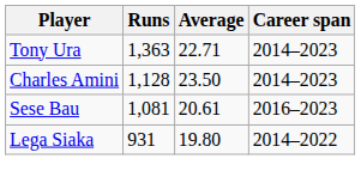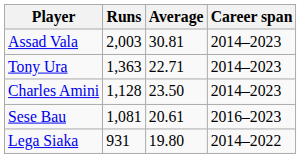 <table class="wikitable">
 <tr>
 <th>Player</th>
 <th>Runs</th>
 <th>Average</th>
 <th>Career span</th>
+</tr>
+<tr>
+<td><a href='#'>Assad Vala</a></td>
+<td>2,003</td>
+<td>30.81</td>
+<td>2014–2023</td>
 </tr>
 <tr>
 <td><a href='#'>Tony Ura</a></td>
 <td>1,363</td>
 <td>22.71</td>
 <td>2014–2023</td>
 </tr>
 <tr>
 <td><a href='#'>Charles Amini</a></td>
 <td>1,128</td>
 <td>23.50</td>
 <td>2014–2023</td>
 </tr>
 <tr>
 <td><a href='#'>Sese Bau</a></td>
 <td>1,081</td>
 <td>20.61</td>
 <td>2016–2023</td>
 </tr>
 <tr>
 <td><a href='#'>Lega Siaka</a></td>
 <td>931</td>
 <td>19.80</td>
 <td>2014–2022</td>
 </tr>
 </table>
